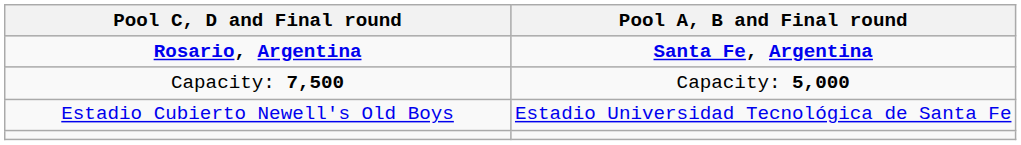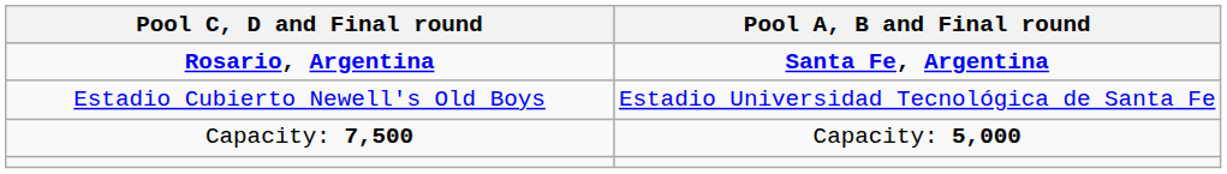 <table class=wikitable style=text-align:center>
 <tr>
 <th width=50%>Pool C, D and Final round</th>
 <th width=50%>Pool A, B and Final round</th>
 </tr>
 <tr>
 <td> <strong><a href='#'>Rosario</a>, <a href='#'>Argentina</a></strong></td>
 <td> <strong><a href='#'>Santa Fe</a>, <a href='#'>Argentina</a></strong></td>
 </tr>
 <tr>
+<td><a href='#'>Estadio Cubierto Newell's Old Boys</a></td>
+<td><a href='#'>Estadio Universidad Tecnológica de Santa Fe</a></td>
+</tr>
+<tr>
 <td>Capacity: <strong>7,500</strong></td>
 <td>Capacity: <strong>5,000</strong></td>
-</tr>
-<tr>
-<td><a href='#'>Estadio Cubierto Newell's Old Boys</a></td>
-<td><a href='#'>Estadio Universidad Tecnológica de Santa Fe</a></td>
 </tr>
 <tr>
 <td></td>
 <td></td>
 </tr>
 </table>
